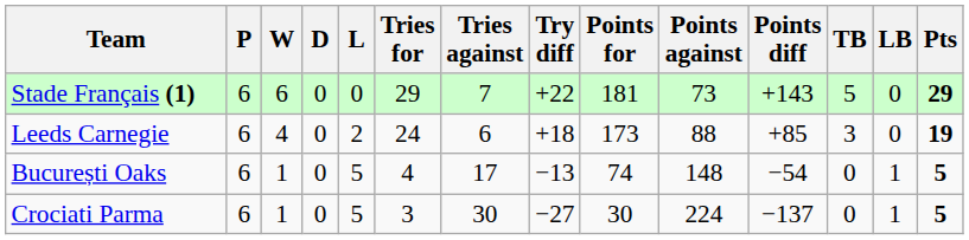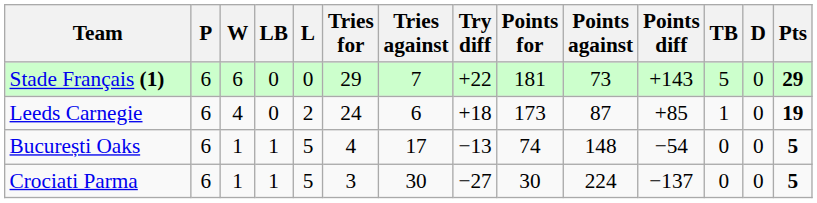 <table class="wikitable" style="text-align: center;">
 <tr>
 <th width="200">Team</th>
 <th width="20">P</th>
 <th width="20">W</th>
-<th width="20">D</th>
+<th width="20">LB</th>
 <th width="20">L</th>
 <th width="20">Tries for</th>
 <th width="20">Tries against</th>
 <th width="20">Try diff</th>
 <th width="20">Points for</th>
 <th width="20">Points against</th>
 <th width="25">Points diff</th>
 <th width="20">TB</th>
-<th width="20">LB</th>
+<th width="20">D</th>
 <th width="20">Pts</th>
 </tr>
 <tr bgcolor=ccffcc>
 <td align=left> <a href='#'>Stade Français</a> <strong>(1)</strong></td>
 <td>6</td>
 <td>6</td>
 <td>0</td>
 <td>0</td>
 <td>29</td>
 <td>7</td>
 <td>+22</td>
 <td>181</td>
 <td>73</td>
 <td>+143</td>
 <td>5</td>
 <td>0</td>
 <td><strong>29</strong></td>
 </tr>
 <tr>
 <td align=left> <a href='#'>Leeds Carnegie</a></td>
 <td>6</td>
 <td>4</td>
 <td>0</td>
 <td>2</td>
 <td>24</td>
 <td>6</td>
 <td>+18</td>
 <td>173</td>
-<td>88</td>
+<td>87</td>
 <td>+85</td>
-<td>3</td>
+<td>1</td>
 <td>0</td>
 <td><strong>19</strong></td>
 </tr>
 <tr>
 <td align=left> <a href='#'>București Oaks</a></td>
 <td>6</td>
 <td>1</td>
-<td>0</td>
+<td>1</td>
 <td>5</td>
 <td>4</td>
 <td>17</td>
 <td>−13</td>
 <td>74</td>
 <td>148</td>
 <td>−54</td>
 <td>0</td>
-<td>1</td>
+<td>0</td>
 <td><strong>5</strong></td>
 </tr>
 <tr>
 <td align=left> <a href='#'>Crociati Parma</a></td>
 <td>6</td>
 <td>1</td>
-<td>0</td>
+<td>1</td>
 <td>5</td>
 <td>3</td>
 <td>30</td>
 <td>−27</td>
 <td>30</td>
 <td>224</td>
 <td>−137</td>
 <td>0</td>
-<td>1</td>
+<td>0</td>
 <td><strong>5</strong></td>
 </tr>
 </table>
